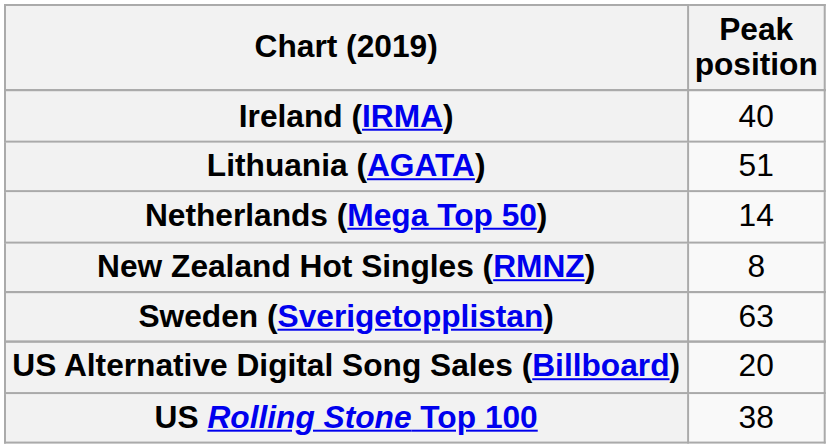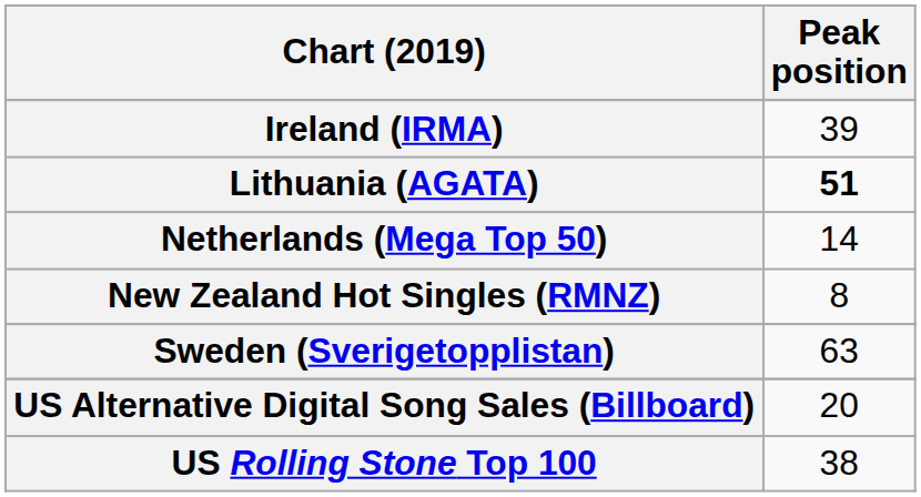 <table class="wikitable sortable plainrowheaders" style="text-align:center">
 <tr>
 <th scope="col">Chart (2019)</th>
 <th scope="col">Peak<br>position</th>
 </tr>
 <tr>
 </tr>
 <tr>
 <th scope="row">Ireland (<a href='#'>IRMA</a>)</th>
-<td>40</td>
+<td>39</td>
 </tr>
 <tr>
 <th scope="row">Lithuania (<a href='#'>AGATA</a>)</th>
-<td>51</td>
+<td><strong>51</strong></td>
 </tr>
 <tr>
 <th scope="row">Netherlands (<a href='#'>Mega Top 50</a>)</th>
 <td>14</td>
 </tr>
 <tr>
 <th scope="row">New Zealand Hot Singles (<a href='#'>RMNZ</a>)</th>
 <td>8</td>
 </tr>
 <tr>
 </tr>
 <tr>
 </tr>
 <tr>
 <th scope="row">Sweden (<a href='#'>Sverigetopplistan</a>)</th>
 <td>63</td>
 </tr>
 <tr>
 </tr>
 <tr>
 </tr>
 <tr>
 <th scope="row">US Alternative Digital Song Sales (<a href='#'>Billboard</a>)</th>
 <td>20</td>
 </tr>
 <tr>
 <th scope="row">US <a href='#'><em>Rolling Stone</em> Top 100</a></th>
 <td>38</td>
 </tr>
 </table>
